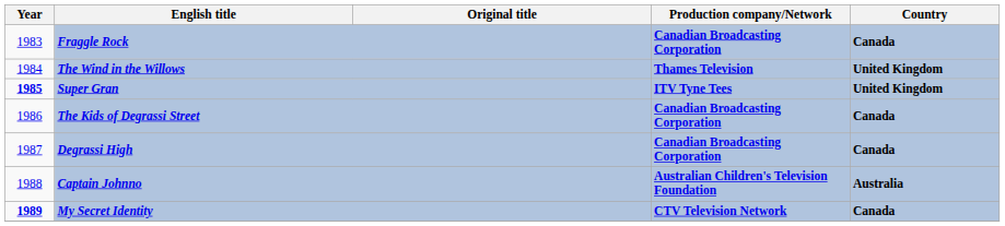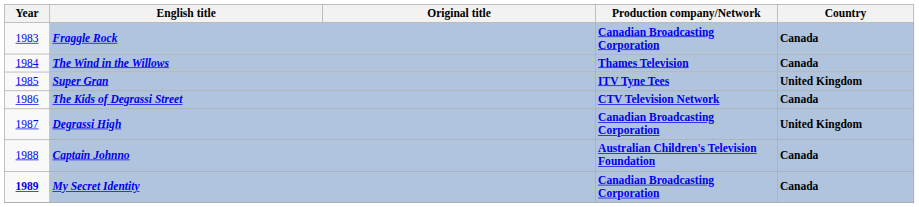 <table class="wikitable" width="100%" border="1" cellpadding="5" cellspacing="0">
 <tr>
 <th width=5%>Year</th>
 <th width=30%>English title</th>
 <th width=30%>Original title</th>
 <th width=20%><strong>Production company/Network</strong></th>
 <th width=15%><strong>Country</strong></th>
 </tr>
 <tr>
 <td style="text-align:center;"><a href='#'>1983</a></td>
 <td colspan="2" style="background:#B0C4DE;"><strong><em><a href='#'>Fraggle Rock</a></em></strong></td>
 <td style="background:#B0C4DE;"><strong><a href='#'>Canadian Broadcasting Corporation</a></strong></td>
 <td style="background:#B0C4DE;"><strong>Canada</strong></td>
 </tr>
 <tr>
 <td style="text-align:center;"><a href='#'>1984</a></td>
 <td colspan="2" style="background:#B0C4DE;"><strong><em><a href='#'>The Wind in the Willows</a></em></strong></td>
 <td style="background:#B0C4DE;"><strong><a href='#'>Thames Television</a></strong></td>
-<td style="background:#B0C4DE;"><strong>United Kingdom</strong></td>
+<td style="background:#B0C4DE;"><strong>Canada</strong></td>
 </tr>
 <tr>
-<td style="text-align:center;"><strong><a href='#'>1985</a></strong></td>
+<td style="text-align:center;"><a href='#'>1985</a></td>
 <td colspan="2" style="background:#B0C4DE;"><strong><em><a href='#'>Super Gran</a></em></strong></td>
 <td style="background:#B0C4DE;"><strong><a href='#'>ITV Tyne Tees</a></strong></td>
 <td style="background:#B0C4DE;"><strong>United Kingdom</strong></td>
 </tr>
 <tr>
 <td style="text-align:center;"><a href='#'>1986</a></td>
 <td colspan="2" style="background:#B0C4DE;"><strong><em><a href='#'>The Kids of Degrassi Street</a></em></strong></td>
-<td style="background:#B0C4DE;"><strong><a href='#'>Canadian Broadcasting Corporation</a></strong></td>
+<td style="background:#B0C4DE;"><strong><a href='#'>CTV Television Network</a></strong></td>
 <td style="background:#B0C4DE;"><strong>Canada</strong></td>
 </tr>
 <tr>
 <td style="text-align:center;"><a href='#'>1987</a></td>
 <td colspan="2" style="background:#B0C4DE;"><strong><em><a href='#'>Degrassi High</a></em></strong></td>
 <td style="background:#B0C4DE;"><strong><a href='#'>Canadian Broadcasting Corporation</a></strong></td>
-<td style="background:#B0C4DE;"><strong>Canada</strong></td>
+<td style="background:#B0C4DE;"><strong>United Kingdom</strong></td>
 </tr>
 <tr>
 <td style="text-align:center;"><a href='#'>1988</a></td>
 <td colspan="2" style="background:#B0C4DE;"><strong><em><a href='#'>Captain Johnno</a></em></strong></td>
 <td style="background:#B0C4DE;"><strong><a href='#'>Australian Children's Television Foundation</a></strong></td>
-<td style="background:#B0C4DE;"><strong>Australia</strong></td>
+<td style="background:#B0C4DE;"><strong>Canada</strong></td>
 </tr>
 <tr>
 <td style="text-align:center;"><strong><a href='#'>1989</a></strong></td>
 <td colspan="2" style="background:#B0C4DE;"><strong><em><a href='#'>My Secret Identity</a></em></strong></td>
-<td style="background:#B0C4DE;"><strong><a href='#'>CTV Television Network</a></strong></td>
+<td style="background:#B0C4DE;"><strong><a href='#'>Canadian Broadcasting Corporation</a></strong></td>
 <td style="background:#B0C4DE;"><strong>Canada</strong></td>
 </tr>
 <tr>
 </tr>
 </table>
